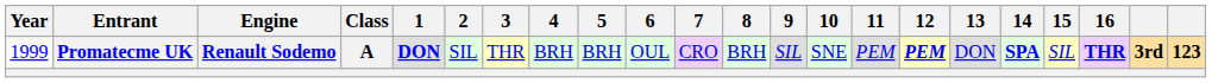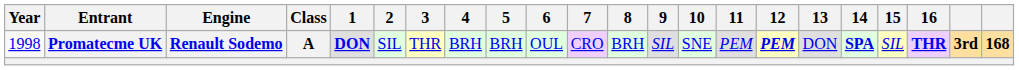 <table class="wikitable" style="text-align:center; font-size:85%">
 <tr>
 <th scope="col">Year</th>
 <th scope="col">Entrant</th>
 <th scope="col">Engine</th>
 <th scope="col">Class</th>
 <th scope="col">1</th>
 <th scope="col">2</th>
 <th scope="col">3</th>
 <th scope="col">4</th>
 <th scope="col">5</th>
 <th scope="col">6</th>
 <th scope="col">7</th>
 <th scope="col">8</th>
 <th scope="col">9</th>
 <th scope="col">10</th>
 <th scope="col">11</th>
 <th scope="col">12</th>
 <th scope="col">13</th>
 <th scope="col">14</th>
 <th scope="col">15</th>
 <th scope="col">16</th>
 <th scope="col"></th>
 <th scope="col"></th>
 </tr>
 <tr>
-<td><a href='#'>1999</a></td>
+<td><a href='#'>1998</a></td>
 <th nowrap><a href='#'>Promatecme UK</a></th>
 <th nowrap><a href='#'>Renault Sodemo</a></th>
 <th>A</th>
 <td style="background:#DFDFDF;"><strong><a href='#'>DON</a></strong><br></td>
 <td style="background:#DFFFDF;"><a href='#'>SIL</a><br></td>
 <td style="background:#FFFFBF;"><a href='#'>THR</a><br></td>
 <td style="background:#DFFFDF;"><a href='#'>BRH</a><br></td>
 <td style="background:#DFFFDF;"><a href='#'>BRH</a><br></td>
 <td style="background:#DFFFDF;"><a href='#'>OUL</a><br></td>
 <td style="background:#EFCFFF;"><a href='#'>CRO</a><br></td>
 <td style="background:#DFFFDF;"><a href='#'>BRH</a><br></td>
 <td style="background:#DFDFDF;"><em><a href='#'>SIL</a></em><br></td>
 <td style="background:#DFFFDF;"><a href='#'>SNE</a><br></td>
 <td style="background:#DFDFDF;"><em><a href='#'>PEM</a></em><br></td>
 <td style="background:#FFFFBF;"><strong><em><a href='#'>PEM</a></em></strong><br></td>
 <td style="background:#DFDFDF;"><a href='#'>DON</a><br></td>
 <td style="background:#DFFFDF;"><strong><a href='#'>SPA</a></strong><br></td>
 <td style="background:#FFFFBF;"><em><a href='#'>SIL</a></em><br></td>
 <td style="background:#EFCFFF;"><strong><a href='#'>THR</a><br></strong></td>
 <th style="background:#FFDF9F;">3rd</th>
-<th style="background:#FFDF9F;">123</th>
+<th style="background:#FFDF9F;">168</th>
 </tr>
 <tr>
 <th colspan=22></th>
 </tr>
 </table>
